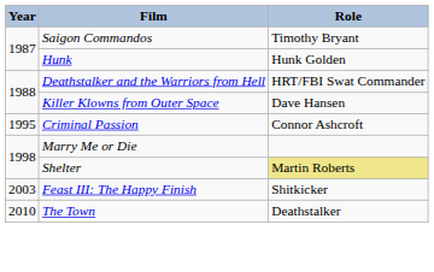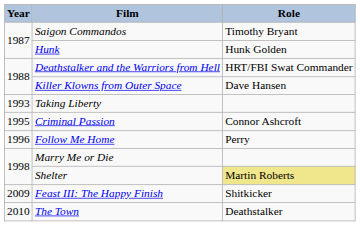 <table class="wikitable">
 <tr align="center">
 <th style="background:#B0C4DE;">Year</th>
 <th style="background:#B0C4DE;">Film</th>
 <th style="background:#B0C4DE;">Role</th>
 </tr>
 <tr>
 <td rowspan="2">1987</td>
 <td><em>Saigon Commandos</em></td>
 <td>Timothy Bryant</td>
 </tr>
 <tr>
 <td><em><a href='#'>Hunk</a></em></td>
 <td>Hunk Golden</td>
 </tr>
 <tr>
 <td rowspan="2">1988</td>
 <td><em><a href='#'>Deathstalker and the Warriors from Hell</a></em></td>
 <td>HRT/FBI Swat Commander</td>
 </tr>
 <tr>
 <td><em><a href='#'>Killer Klowns from Outer Space</a></em></td>
 <td>Dave Hansen</td>
 </tr>
 <tr>
+<td>1993</td>
+<td><em>Taking Liberty</em></td>
+<td></td>
+</tr>
+<tr>
 <td>1995</td>
 <td><em><a href='#'>Criminal Passion</a></em></td>
 <td>Connor Ashcroft</td>
+</tr>
+<tr>
+<td>1996</td>
+<td><em><a href='#'>Follow Me Home</a></em></td>
+<td>Perry</td>
 </tr>
 <tr>
 <td rowspan="2">1998</td>
 <td><em>Marry Me or Die</em></td>
 <td></td>
 </tr>
 <tr>
 <td><em>Shelter</em></td>
 <td style="background: khaki;">Martin Roberts</td>
 </tr>
 <tr>
-<td>2003</td>
+<td>2009</td>
 <td><em><a href='#'>Feast III: The Happy Finish</a></em></td>
 <td>Shitkicker</td>
 </tr>
 <tr>
 <td>2010</td>
 <td><em><a href='#'>The Town</a></em></td>
 <td>Deathstalker</td>
 </tr>
 </table>
